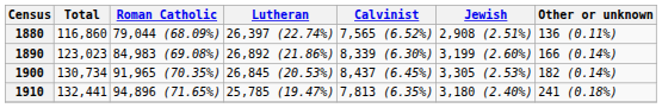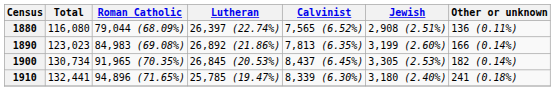 <table class="wikitable">
 <tr>
 <th>Census</th>
 <th>Total</th>
 <th><a href='#'>Roman Catholic</a></th>
 <th><a href='#'>Lutheran</a></th>
 <th><a href='#'>Calvinist</a></th>
 <th><a href='#'>Jewish</a></th>
 <th>Other or unknown</th>
 </tr>
 <tr>
 <th>1880</th>
-<td>116,860</td>
+<td>116,080</td>
 <td>79,044 <em>(68.09%)</em></td>
 <td>26,397 <em>(22.74%)</em></td>
 <td>7,565 <em>(6.52%)</em></td>
 <td>2,908 <em>(2.51%)</em></td>
 <td>136 <em>(0.11%)</em></td>
 </tr>
 <tr>
 <th>1890</th>
 <td>123,023</td>
 <td>84,983 <em>(69.08%)</em></td>
 <td>26,892 <em>(21.86%)</em></td>
-<td>8,339 <em>(6.30%)</em></td>
+<td>7,813 <em>(6.35%)</em></td>
 <td>3,199 <em>(2.60%)</em></td>
 <td>166 <em>(0.14%)</em></td>
 </tr>
 <tr>
 <th>1900</th>
 <td>130,734</td>
 <td>91,965 <em>(70.35%)</em></td>
 <td>26,845 <em>(20.53%)</em></td>
 <td>8,437 <em>(6.45%)</em></td>
 <td>3,305 <em>(2.53%)</em></td>
 <td>182 <em>(0.14%)</em></td>
 </tr>
 <tr>
 <th>1910</th>
 <td>132,441</td>
 <td>94,896 <em>(71.65%)</em></td>
 <td>25,785 <em>(19.47%)</em></td>
-<td>7,813 <em>(6.35%)</em></td>
+<td>8,339 <em>(6.30%)</em></td>
 <td>3,180 <em>(2.40%)</em></td>
 <td>241 <em>(0.18%)</em></td>
 </tr>
 <tr>
 </tr>
 </table>
